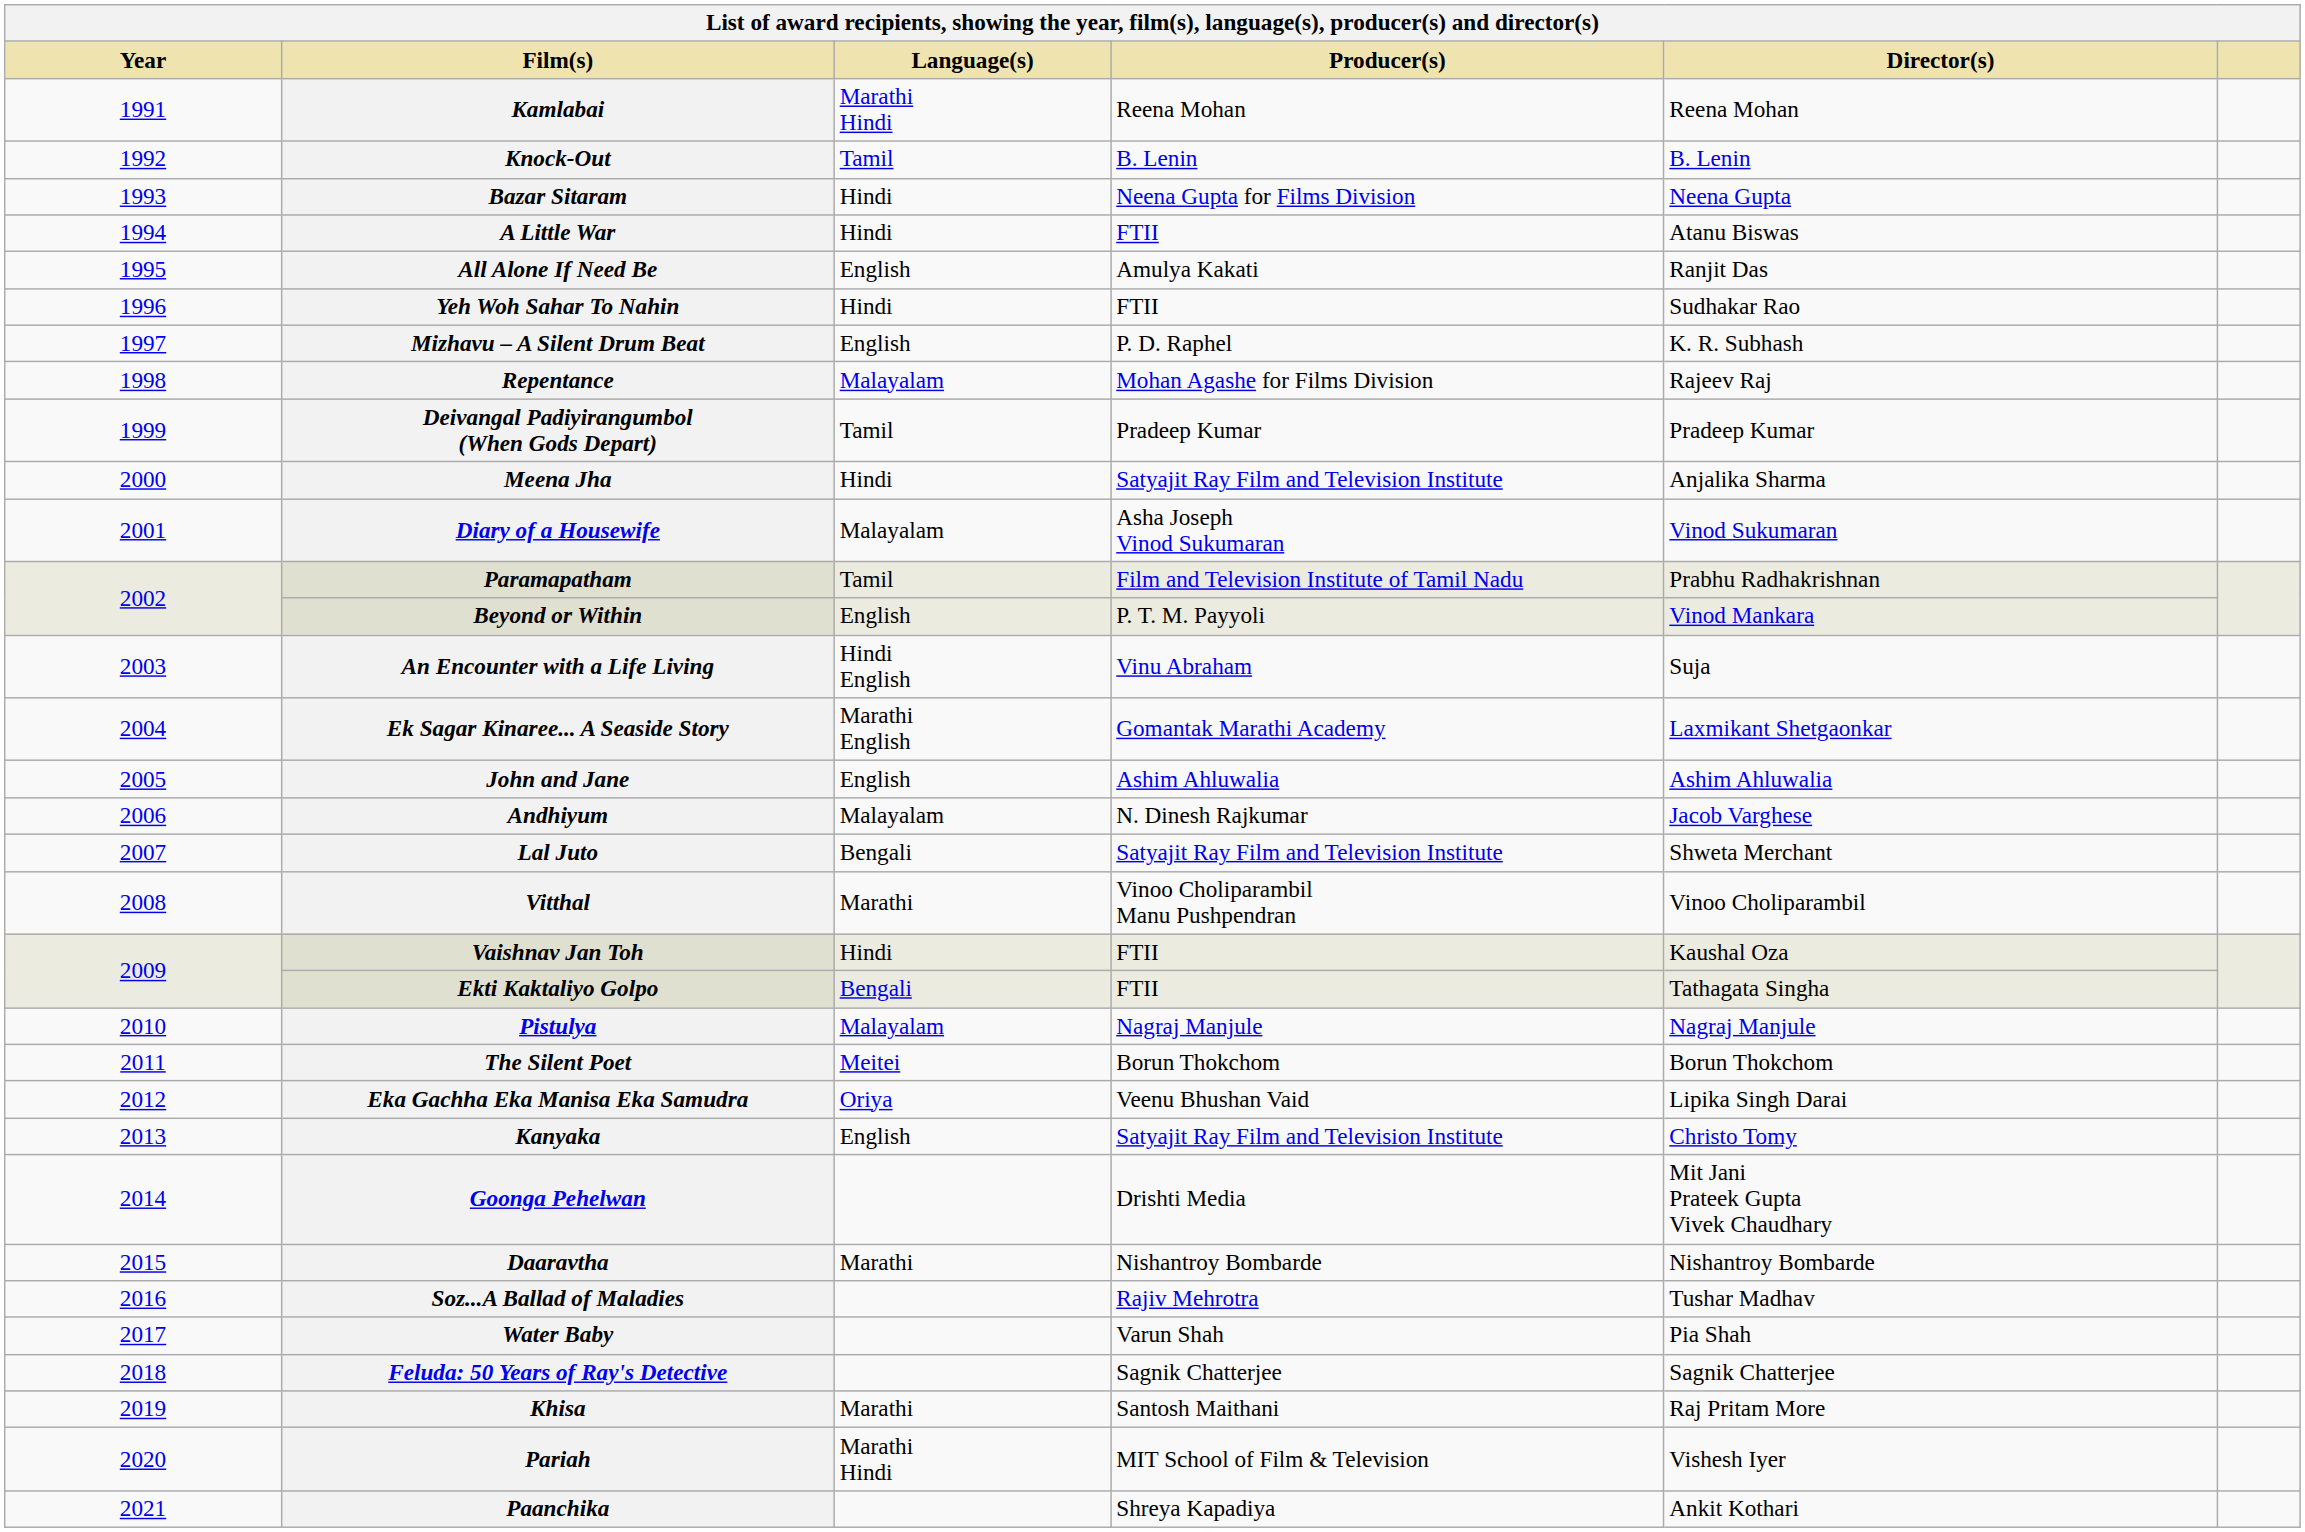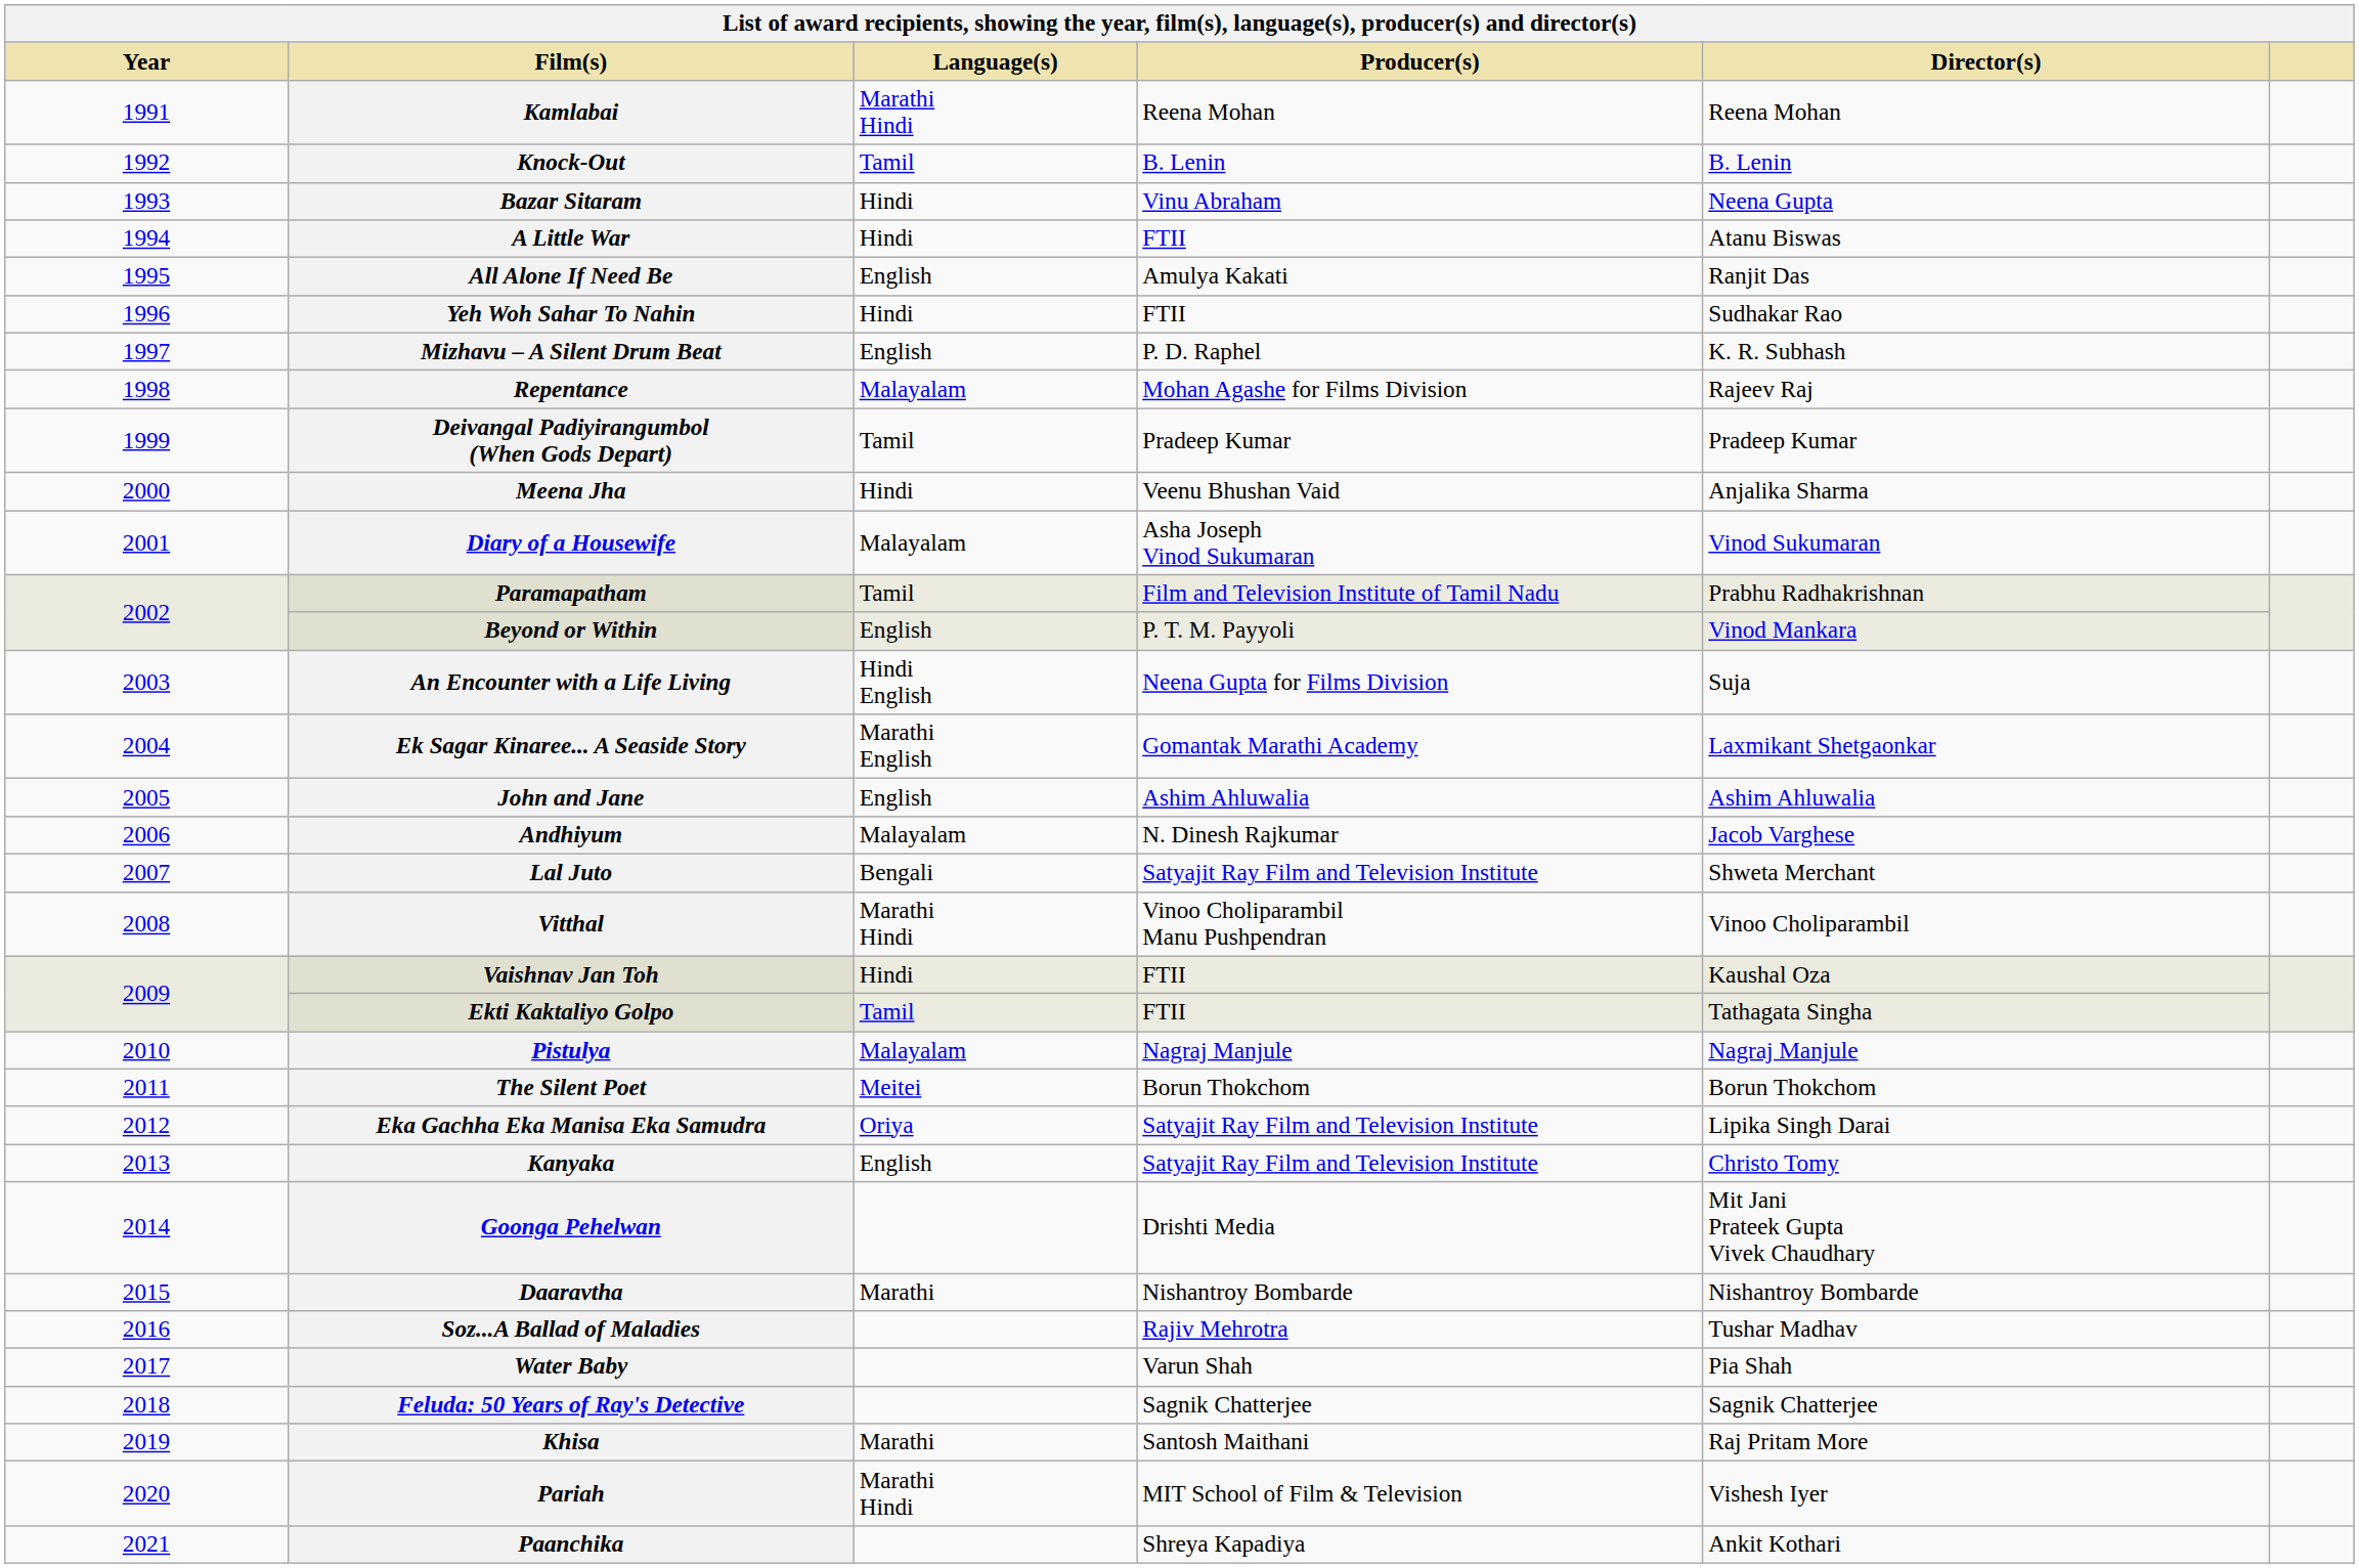 <table class="wikitable sortable plainrowheaders" style="width:100%">
 <tr>
 <th colspan="6">List of award recipients, showing the year, film(s), language(s), producer(s) and director(s)</th>
 </tr>
 <tr>
 <th scope="col" style="background-color:#EFE4B0;width:10%;">Year</th>
 <th scope="col" style="background-color:#EFE4B0;width:20%;">Film(s)</th>
 <th scope="col" style="background-color:#EFE4B0;width:10%;">Language(s)</th>
 <th scope="col" style="background-color:#EFE4B0;width:20%;">Producer(s)</th>
 <th scope="col" style="background-color:#EFE4B0;width:20%;">Director(s)</th>
 <th scope="col" style="background-color:#EFE4B0;width:3%;" class="unsortable"></th>
 </tr>
 <tr>
 <td align="center"><a href='#'>1991<br></a></td>
 <th scope="row"><em>Kamlabai</em></th>
 <td><a href='#'>Marathi</a><br><a href='#'>Hindi</a></td>
 <td>Reena Mohan</td>
 <td>Reena Mohan</td>
 <td align="center"></td>
 </tr>
 <tr>
 <td align="center"><a href='#'>1992<br></a></td>
 <th scope="row"><em>Knock-Out</em></th>
 <td><a href='#'>Tamil</a></td>
 <td><a href='#'>B. Lenin</a></td>
 <td><a href='#'>B. Lenin</a></td>
 <td align="center"></td>
 </tr>
 <tr>
 <td align="center"><a href='#'>1993<br></a></td>
 <th scope="row"><em>Bazar Sitaram</em></th>
 <td>Hindi</td>
-<td><a href='#'>Neena Gupta</a> for <a href='#'>Films Division</a></td>
+<td><a href='#'>Vinu Abraham</a></td>
 <td><a href='#'>Neena Gupta</a></td>
 <td align="center"></td>
 </tr>
 <tr>
 <td align="center"><a href='#'>1994<br></a></td>
 <th scope="row"><em>A Little War</em></th>
 <td>Hindi</td>
 <td><a href='#'>FTII</a></td>
 <td>Atanu Biswas</td>
 <td align="center"></td>
 </tr>
 <tr>
 <td align="center"><a href='#'>1995<br></a></td>
 <th scope="row"><em>All Alone If Need Be</em></th>
 <td>English</td>
 <td>Amulya Kakati</td>
 <td>Ranjit Das</td>
 <td align="center"></td>
 </tr>
 <tr>
 <td align="center"><a href='#'>1996<br></a></td>
 <th scope="row"><em>Yeh Woh Sahar To Nahin</em></th>
 <td>Hindi</td>
 <td>FTII</td>
 <td>Sudhakar Rao</td>
 <td align="center"></td>
 </tr>
 <tr>
 <td align="center"><a href='#'>1997<br></a></td>
 <th scope="row"><em>Mizhavu – A Silent Drum Beat</em></th>
 <td>English</td>
 <td>P. D. Raphel</td>
 <td>K. R. Subhash</td>
 <td align="center"></td>
 </tr>
 <tr>
 <td align="center"><a href='#'>1998<br></a></td>
 <th scope="row"><em>Repentance</em></th>
 <td><a href='#'>Malayalam</a></td>
 <td><a href='#'>Mohan Agashe</a> for Films Division</td>
 <td>Rajeev Raj</td>
 <td align="center"></td>
 </tr>
 <tr>
 <td align="center"><a href='#'>1999<br></a></td>
 <th scope="row"><em>Deivangal Padiyirangumbol<br>(When Gods Depart)</em></th>
 <td>Tamil</td>
 <td>Pradeep Kumar</td>
 <td>Pradeep Kumar</td>
 <td align="center"></td>
 </tr>
 <tr>
 <td align="center"><a href='#'>2000<br></a></td>
 <th scope="row"><em>Meena Jha</em></th>
 <td>Hindi</td>
-<td><a href='#'>Satyajit Ray Film and Television Institute</a></td>
+<td>Veenu Bhushan Vaid</td>
 <td>Anjalika Sharma</td>
 <td align="center"></td>
 </tr>
 <tr>
 <td align="center"><a href='#'>2001<br></a></td>
 <th scope="row"><em><a href='#'>Diary of a Housewife</a></em></th>
 <td>Malayalam</td>
 <td>Asha Joseph<br><a href='#'>Vinod Sukumaran</a></td>
 <td><a href='#'>Vinod Sukumaran</a></td>
 <td align="center"></td>
 </tr>
 <tr style="background-color:#EBEBE0">
 <td align="center" rowspan="2"><a href='#'>2002<br></a></td>
 <th scope="row" style="background-color:#E0E0D1"><em>Paramapatham</em></th>
 <td>Tamil</td>
 <td><a href='#'>Film and Television Institute of Tamil Nadu</a></td>
 <td>Prabhu Radhakrishnan</td>
 <td align="center" rowspan="2"></td>
 </tr>
 <tr style="background-color:#EBEBE0">
 <th scope="row" style="background-color:#E0E0D1"><em>Beyond or Within</em></th>
 <td>English</td>
 <td>P. T. M. Payyoli</td>
 <td><a href='#'>Vinod Mankara</a></td>
 </tr>
 <tr>
 <td align="center"><a href='#'>2003<br></a></td>
 <th scope="row"><em>An Encounter with a Life Living</em></th>
 <td>Hindi<br>English</td>
-<td><a href='#'>Vinu Abraham</a></td>
+<td><a href='#'>Neena Gupta</a> for <a href='#'>Films Division</a></td>
 <td>Suja</td>
 <td align="center"></td>
 </tr>
 <tr>
 <td align="center"><a href='#'>2004<br></a></td>
 <th scope="row"><em>Ek Sagar Kinaree... A Seaside Story</em></th>
 <td>Marathi<br>English</td>
 <td><a href='#'>Gomantak Marathi Academy</a></td>
 <td><a href='#'>Laxmikant Shetgaonkar</a></td>
 <td align="center"></td>
 </tr>
 <tr>
 <td align="center"><a href='#'>2005<br></a></td>
 <th scope="row"><em>John and Jane</em></th>
 <td>English</td>
 <td><a href='#'>Ashim Ahluwalia</a></td>
 <td><a href='#'>Ashim Ahluwalia</a></td>
 <td align="center"></td>
 </tr>
 <tr>
 <td align="center"><a href='#'>2006<br></a></td>
 <th scope="row"><em>Andhiyum</em></th>
 <td>Malayalam</td>
 <td>N. Dinesh Rajkumar</td>
 <td><a href='#'>Jacob Varghese</a></td>
 <td align="center"></td>
 </tr>
 <tr>
 <td align="center"><a href='#'>2007<br></a></td>
 <th scope="row"><em>Lal Juto</em></th>
 <td>Bengali</td>
 <td><a href='#'>Satyajit Ray Film and Television Institute</a></td>
 <td>Shweta Merchant</td>
 <td align="center"></td>
 </tr>
 <tr>
 <td align="center"><a href='#'>2008<br></a></td>
 <th scope="row"><em>Vitthal</em></th>
-<td>Marathi</td>
+<td> Marathi<br> Hindi</td>
 <td>Vinoo Choliparambil<br>Manu Pushpendran</td>
 <td>Vinoo Choliparambil</td>
 <td align="center"></td>
 </tr>
 <tr style="background-color:#EBEBE0">
 <td align="center" rowspan="2"><a href='#'>2009<br></a></td>
 <th scope="row" style="background-color:#E0E0D1"><em>Vaishnav Jan Toh</em></th>
 <td>Hindi</td>
 <td>FTII</td>
 <td>Kaushal Oza</td>
 <td align="center" rowspan="2"></td>
 </tr>
 <tr style="background-color:#EBEBE0">
 <th scope="row" style="background-color:#E0E0D1"><em>Ekti Kaktaliyo Golpo</em></th>
-<td><a href='#'>Bengali</a></td>
+<td><a href='#'>Tamil</a></td>
 <td>FTII</td>
 <td>Tathagata Singha</td>
 </tr>
 <tr>
 <td align="center"><a href='#'>2010<br></a></td>
 <th scope="row"><em><a href='#'>Pistulya</a></em></th>
 <td><a href='#'>Malayalam</a></td>
 <td><a href='#'>Nagraj Manjule</a></td>
 <td><a href='#'>Nagraj Manjule</a></td>
 <td align="center"></td>
 </tr>
 <tr>
 <td align="center"><a href='#'>2011<br></a></td>
 <th scope="row"><em>The Silent Poet</em></th>
 <td><a href='#'>Meitei</a></td>
 <td>Borun Thokchom</td>
 <td>Borun Thokchom</td>
 <td align="center"></td>
 </tr>
 <tr>
 <td align="center"><a href='#'>2012<br></a></td>
 <th scope="row"><em>Eka Gachha Eka Manisa Eka Samudra</em></th>
 <td><a href='#'>Oriya</a></td>
-<td>Veenu Bhushan Vaid</td>
+<td><a href='#'>Satyajit Ray Film and Television Institute</a></td>
 <td>Lipika Singh Darai</td>
 <td align="center"></td>
 </tr>
 <tr>
 <td align="center"><a href='#'>2013<br></a></td>
 <th scope="row"><em>Kanyaka</em></th>
 <td>English</td>
 <td><a href='#'>Satyajit Ray Film and Television Institute</a></td>
 <td><a href='#'>Christo Tomy</a></td>
 <td align="center"></td>
 </tr>
 <tr>
 <td align="center"><a href='#'>2014<br></a></td>
 <th scope="row"><em><a href='#'>Goonga Pehelwan</a></em></th>
 <td></td>
 <td>Drishti Media</td>
 <td>Mit Jani<br>Prateek Gupta<br>Vivek Chaudhary</td>
 <td align="center"></td>
 </tr>
 <tr>
 <td align="center"><a href='#'>2015<br></a></td>
 <th scope="row"><em>Daaravtha</em></th>
 <td>Marathi</td>
 <td>Nishantroy Bombarde</td>
 <td>Nishantroy Bombarde</td>
 <td align="center"></td>
 </tr>
 <tr>
 <td align="center"><a href='#'>2016<br></a></td>
 <th scope="row"><em>Soz...A Ballad of Maladies</em></th>
 <td></td>
 <td><a href='#'>Rajiv Mehrotra</a></td>
 <td>Tushar Madhav</td>
 <td align="center"></td>
 </tr>
 <tr>
 <td align="center"><a href='#'>2017<br></a></td>
 <th scope="row"><em>Water Baby</em></th>
 <td></td>
 <td>Varun Shah</td>
 <td>Pia Shah</td>
 <td align="center"></td>
 </tr>
 <tr>
 <td align="center"><a href='#'>2018<br></a></td>
 <th scope="row"><em><a href='#'>Feluda: 50 Years of Ray's Detective</a></em></th>
 <td></td>
 <td>Sagnik Chatterjee</td>
 <td>Sagnik Chatterjee</td>
 <td align="center"></td>
 </tr>
 <tr>
 <td align="center"><a href='#'>2019<br></a></td>
 <th scope="row"><em>Khisa</em></th>
 <td>Marathi</td>
 <td>Santosh Maithani</td>
 <td>Raj Pritam More</td>
 <td align="center"></td>
 </tr>
 <tr>
 <td align="center"><a href='#'>2020<br></a></td>
 <th scope="row"><em>Pariah</em></th>
 <td> Marathi<br> Hindi</td>
 <td>MIT School of Film & Television</td>
 <td>Vishesh Iyer</td>
 <td align="center"></td>
 </tr>
 <tr>
 <td align="center"><a href='#'>2021<br></a></td>
 <th scope="row"><em>Paanchika</em></th>
 <td></td>
 <td>Shreya Kapadiya</td>
 <td>Ankit Kothari</td>
 <td align="center"></td>
 </tr>
 </table>
